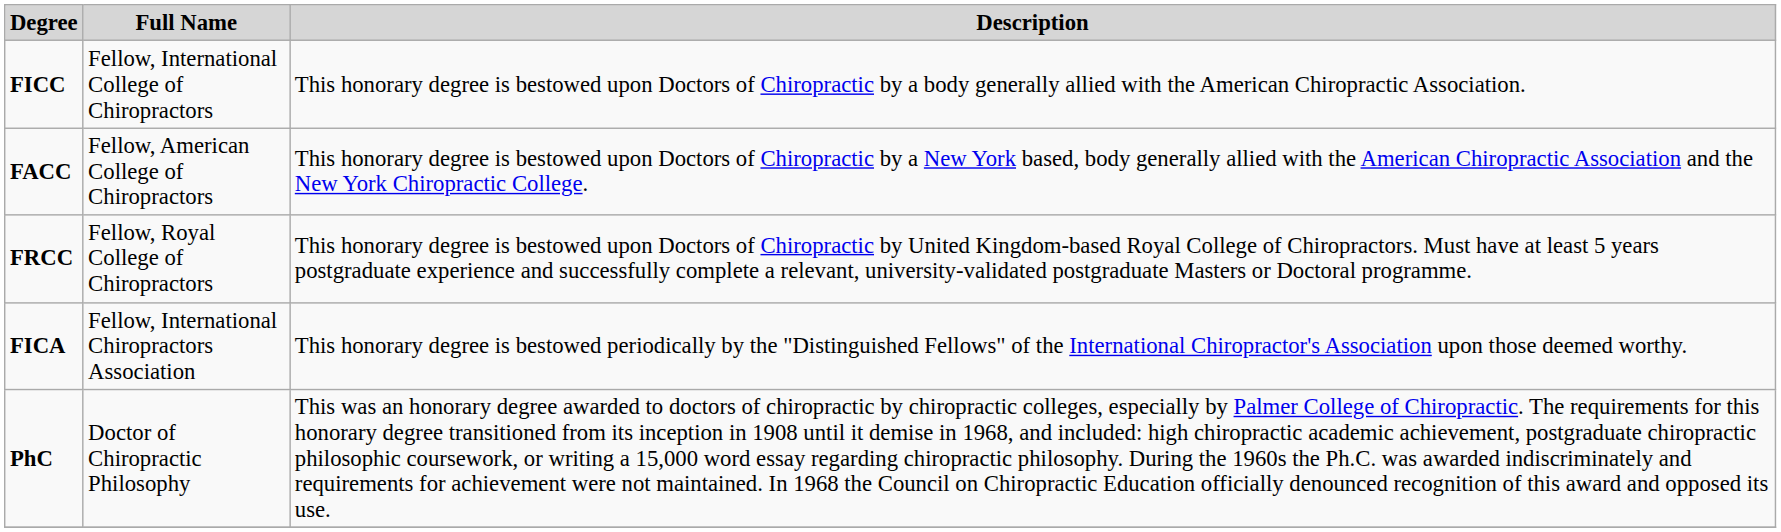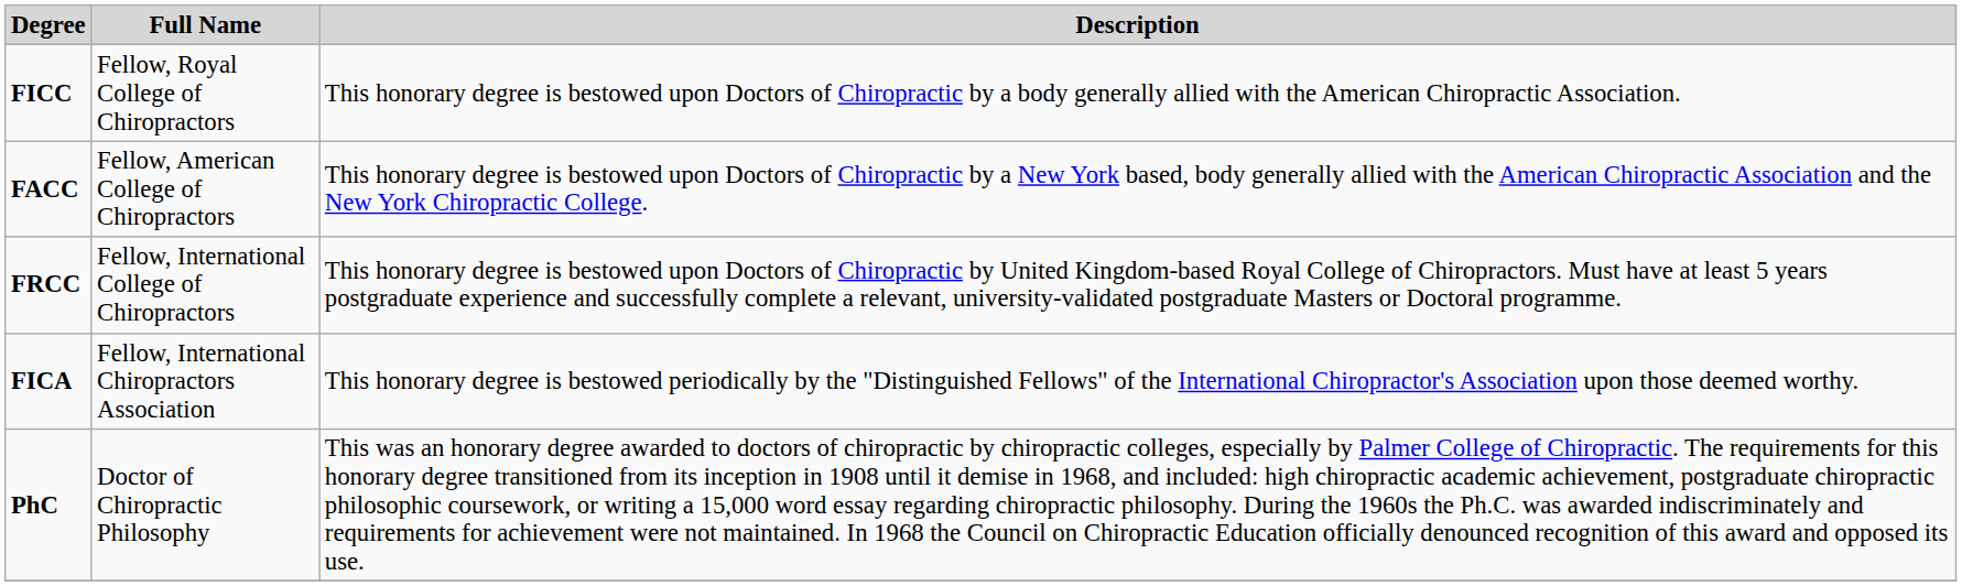 <table class="sortable wikitable">
 <tr align="center" bgcolor="#d6d6d6">
 <td class="unsortable"><strong>Degree</strong></td>
 <td><strong>Full Name</strong></td>
 <td><strong>Description</strong></td>
 </tr>
 <tr>
 <td><strong>FICC</strong></td>
-<td>Fellow, International College of Chiropractors</td>
+<td>Fellow, Royal College of Chiropractors</td>
 <td>This honorary degree is bestowed upon Doctors of <a href='#'>Chiropractic</a> by a body generally allied with the American Chiropractic Association.</td>
 </tr>
 <tr>
 <td><strong>FACC</strong></td>
 <td>Fellow, American College of Chiropractors</td>
 <td>This honorary degree is bestowed upon Doctors of <a href='#'>Chiropractic</a> by a <a href='#'>New York</a> based, body generally allied with the <a href='#'>American Chiropractic Association</a> and the <a href='#'>New York Chiropractic College</a>.</td>
 </tr>
 <tr>
 <td><strong>FRCC</strong></td>
-<td>Fellow, Royal College of Chiropractors</td>
+<td>Fellow, International College of Chiropractors</td>
 <td>This honorary degree is bestowed upon Doctors of <a href='#'>Chiropractic</a> by United Kingdom-based Royal College of Chiropractors. Must have at least 5 years postgraduate experience and successfully complete a relevant, university-validated postgraduate Masters or Doctoral programme.</td>
 </tr>
 <tr>
 <td><strong>FICA</strong></td>
 <td>Fellow, International Chiropractors Association</td>
 <td>This honorary degree is bestowed periodically by the "Distinguished Fellows" of the <a href='#'>International Chiropractor's Association</a> upon those deemed worthy.</td>
 </tr>
 <tr>
 <td><strong>PhC</strong></td>
 <td>Doctor of Chiropractic Philosophy</td>
 <td>This was an honorary degree awarded to doctors of chiropractic by chiropractic colleges, especially by <a href='#'>Palmer College of Chiropractic</a>. The requirements for this honorary degree transitioned from its inception in 1908 until it demise in 1968, and included: high chiropractic academic achievement, postgraduate chiropractic philosophic coursework, or writing a 15,000 word essay regarding chiropractic philosophy. During the 1960s the Ph.C. was awarded indiscriminately and requirements for achievement were not maintained. In 1968 the Council on Chiropractic Education officially denounced recognition of this award and opposed its use.</td>
 </tr>
 <tr>
 </tr>
 </table>
